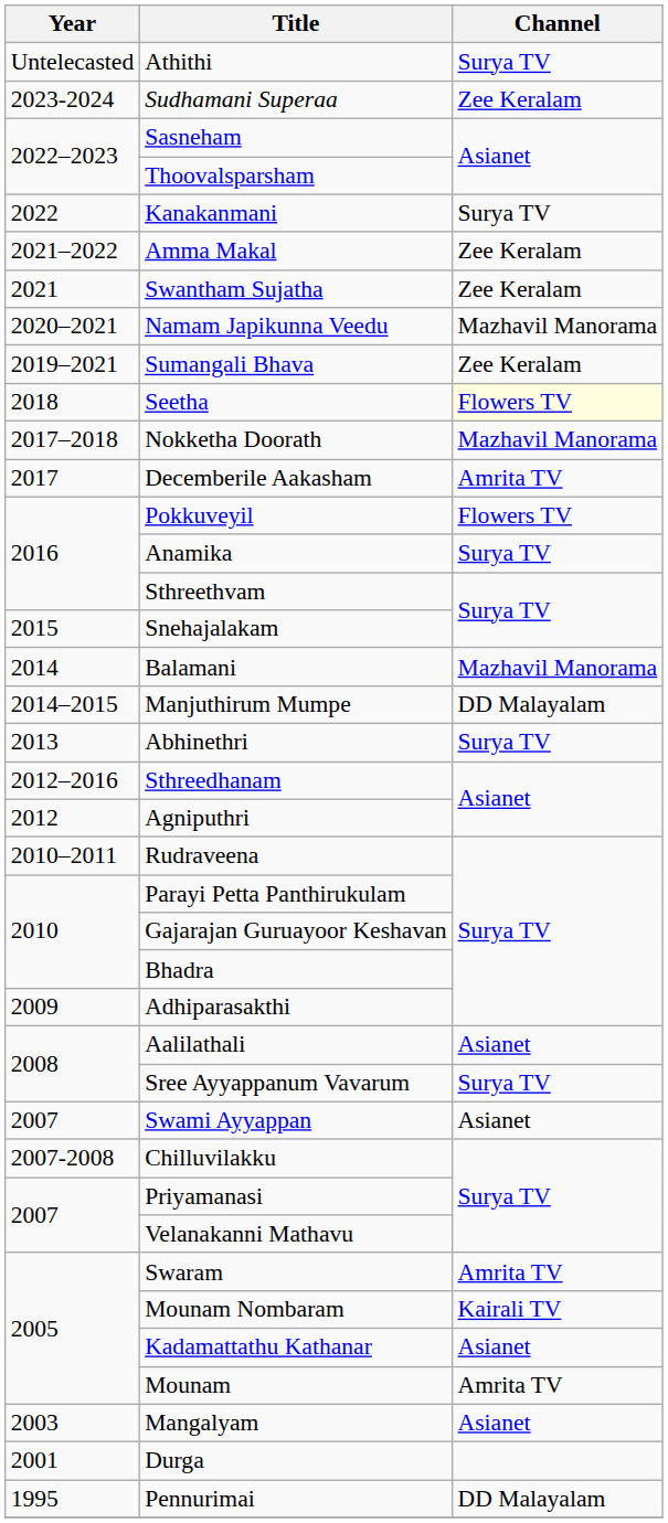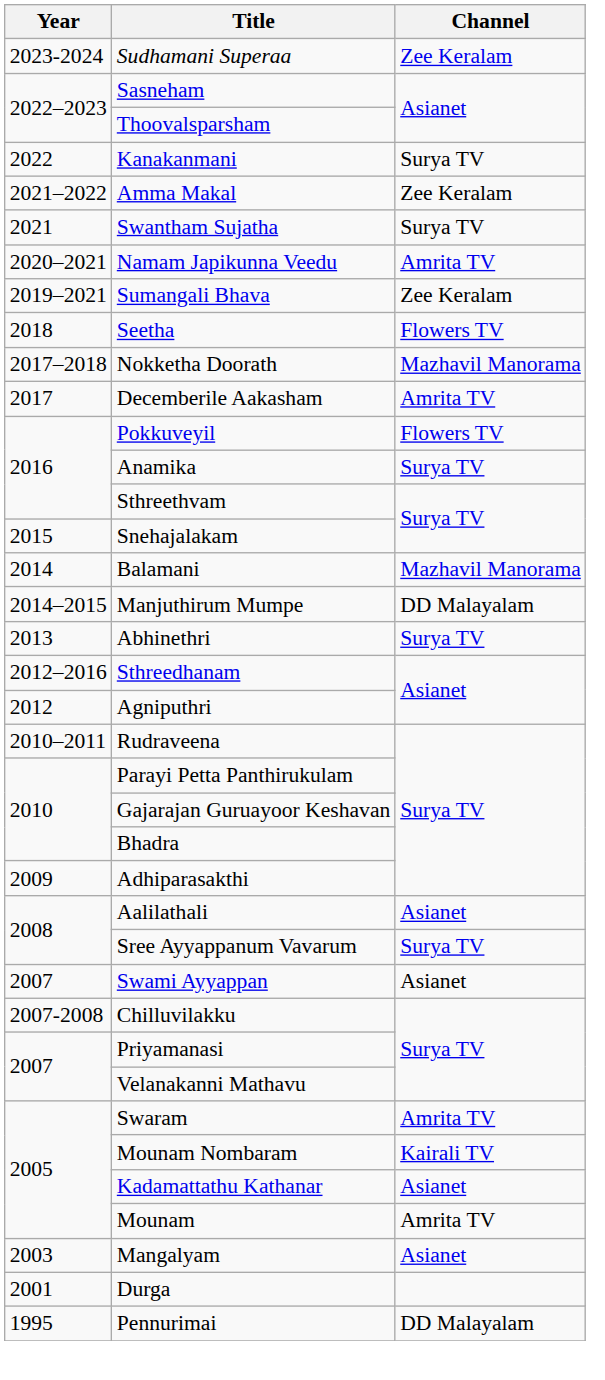 <table class="wikitable">
 <tr>
 <th>Year</th>
 <th>Title</th>
 <th>Channel</th>
-</tr>
-<tr>
-<td>Untelecasted</td>
-<td>Athithi</td>
-<td><a href='#'>Surya TV</a></td>
 </tr>
 <tr>
 <td>2023-2024</td>
 <td><em>Sudhamani Superaa</em></td>
 <td><a href='#'>Zee Keralam</a></td>
 </tr>
 <tr>
 <td rowspan="2">2022–2023</td>
 <td><a href='#'>Sasneham</a></td>
 <td rowspan="2"><a href='#'>Asianet</a></td>
 </tr>
 <tr>
 <td><a href='#'>Thoovalsparsham</a></td>
 </tr>
 <tr>
 <td>2022</td>
 <td><a href='#'>Kanakanmani</a></td>
 <td>Surya TV</td>
 </tr>
 <tr>
 <td>2021–2022</td>
 <td><a href='#'>Amma Makal</a></td>
 <td>Zee Keralam</td>
 </tr>
 <tr>
 <td>2021</td>
 <td><a href='#'>Swantham Sujatha</a></td>
-<td>Zee Keralam</td>
+<td>Surya TV</td>
 </tr>
 <tr>
 <td>2020–2021</td>
 <td><a href='#'>Namam Japikunna Veedu</a></td>
-<td>Mazhavil Manorama</td>
+<td><a href='#'>Amrita TV</a></td>
 </tr>
 <tr>
 <td>2019–2021</td>
 <td><a href='#'>Sumangali Bhava</a></td>
 <td>Zee Keralam</td>
 </tr>
 <tr>
 <td>2018</td>
 <td><a href='#'>Seetha</a></td>
-<td style="background: lightyellow;"><a href='#'>Flowers TV</a></td>
+<td><a href='#'>Flowers TV</a></td>
 </tr>
 <tr>
 <td>2017–2018</td>
 <td>Nokketha Doorath</td>
 <td><a href='#'>Mazhavil Manorama</a></td>
 </tr>
 <tr>
 <td>2017</td>
 <td>Decemberile Aakasham</td>
 <td><a href='#'>Amrita TV</a></td>
 </tr>
 <tr>
 <td rowspan="3">2016</td>
 <td><a href='#'>Pokkuveyil</a></td>
 <td><a href='#'>Flowers TV</a></td>
 </tr>
 <tr>
 <td>Anamika</td>
 <td><a href='#'>Surya TV</a></td>
 </tr>
 <tr>
 <td>Sthreethvam</td>
 <td rowspan="2"><a href='#'>Surya TV</a></td>
 </tr>
 <tr>
 <td>2015</td>
 <td>Snehajalakam</td>
 </tr>
 <tr>
 <td>2014</td>
 <td>Balamani</td>
 <td><a href='#'>Mazhavil Manorama</a></td>
 </tr>
 <tr>
 <td>2014–2015</td>
 <td>Manjuthirum Mumpe</td>
 <td>DD Malayalam</td>
 </tr>
 <tr>
 <td>2013</td>
 <td>Abhinethri</td>
 <td><a href='#'>Surya TV</a></td>
 </tr>
 <tr>
 <td>2012–2016</td>
 <td><a href='#'>Sthreedhanam</a></td>
 <td rowspan="2"><a href='#'>Asianet</a></td>
 </tr>
 <tr>
 <td>2012</td>
 <td>Agniputhri</td>
 </tr>
 <tr>
 <td>2010–2011</td>
 <td>Rudraveena</td>
 <td rowspan="5"><a href='#'>Surya TV</a></td>
 </tr>
 <tr>
 <td rowspan="3">2010</td>
 <td>Parayi Petta Panthirukulam</td>
 </tr>
 <tr>
 <td>Gajarajan Guruayoor Keshavan</td>
 </tr>
 <tr>
 <td>Bhadra</td>
 </tr>
 <tr>
 <td>2009</td>
 <td>Adhiparasakthi</td>
 </tr>
 <tr>
 <td rowspan="2">2008</td>
 <td>Aalilathali</td>
 <td><a href='#'>Asianet</a></td>
 </tr>
 <tr>
 <td>Sree Ayyappanum Vavarum</td>
 <td><a href='#'>Surya TV</a></td>
 </tr>
 <tr>
 <td>2007</td>
 <td><a href='#'>Swami Ayyappan</a></td>
 <td>Asianet</td>
 </tr>
 <tr>
 <td>2007-2008</td>
 <td>Chilluvilakku</td>
 <td rowspan="3"><a href='#'>Surya TV</a></td>
 </tr>
 <tr>
 <td rowspan="2">2007</td>
 <td>Priyamanasi</td>
 </tr>
 <tr>
 <td>Velanakanni Mathavu</td>
 </tr>
 <tr>
 <td rowspan="4">2005</td>
 <td>Swaram</td>
 <td><a href='#'>Amrita TV</a></td>
 </tr>
 <tr>
 <td>Mounam Nombaram</td>
 <td><a href='#'>Kairali TV</a></td>
 </tr>
 <tr>
 <td><a href='#'>Kadamattathu Kathanar</a></td>
 <td><a href='#'>Asianet</a></td>
 </tr>
 <tr>
 <td>Mounam</td>
 <td>Amrita TV</td>
 </tr>
 <tr>
 <td>2003</td>
 <td>Mangalyam</td>
 <td><a href='#'>Asianet</a></td>
 </tr>
 <tr>
 <td>2001</td>
 <td>Durga</td>
 <td></td>
 </tr>
 <tr>
 <td>1995</td>
 <td>Pennurimai</td>
 <td>DD Malayalam</td>
 </tr>
 <tr>
 </tr>
 </table>
